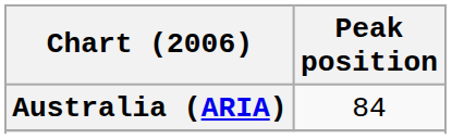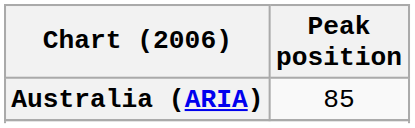 <table class="wikitable sortable plainrowheaders" style="text-align:center;">
 <tr>
 <th scope="col">Chart (2006)</th>
 <th scope="col">Peak<br>position</th>
 </tr>
 <tr>
 <th scope="row">Australia (<a href='#'>ARIA</a>)<br></th>
-<td>84</td>
+<td>85</td>
 </tr>
 <tr>
 </tr>
 <tr>
 </tr>
 <tr>
 </tr>
 </table>
